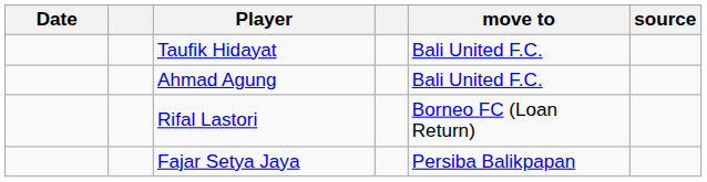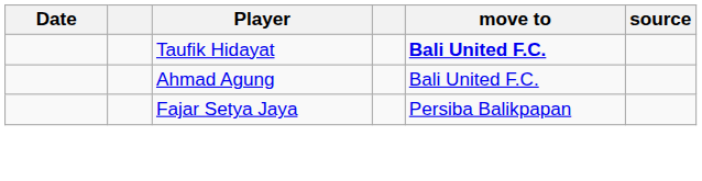 <table class="wikitable sortable">
 <tr>
 <th style="width:80px;">Date</th>
 <th style="width:30px;"></th>
 <th style="width:180px;">Player</th>
 <th style="width:20px;"></th>
 <th style="width:180px;">move to</th>
 <th style="width:20px;">source</th>
 </tr>
 <tr>
 <td></td>
 <td align=center></td>
 <td> <a href='#'>Taufik Hidayat</a></td>
 <td align=center></td>
-<td> <a href='#'>Bali United F.C.</a></td>
+<td><strong> <a href='#'>Bali United F.C.</a></strong></td>
 <td></td>
 </tr>
 <tr>
 <td></td>
 <td align=center></td>
 <td> <a href='#'>Ahmad Agung</a></td>
 <td align=center></td>
 <td> <a href='#'>Bali United F.C.</a></td>
 <td></td>
 </tr>
 <tr>
 <td></td>
 <td align=center></td>
-<td> <a href='#'>Rifal Lastori</a></td>
-<td align=center></td>
-<td> <a href='#'>Borneo FC</a> (Loan Return)</td>
-<td></td>
-</tr>
-<tr>
-<td></td>
-<td align=center></td>
 <td> <a href='#'>Fajar Setya Jaya</a></td>
 <td align=center></td>
 <td> <a href='#'>Persiba Balikpapan</a></td>
 <td></td>
 </tr>
 </table>
